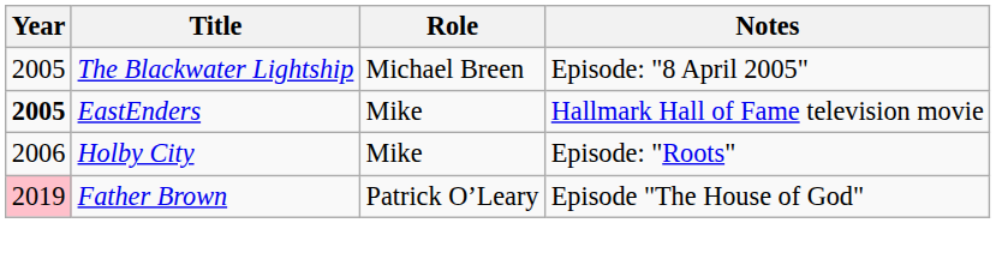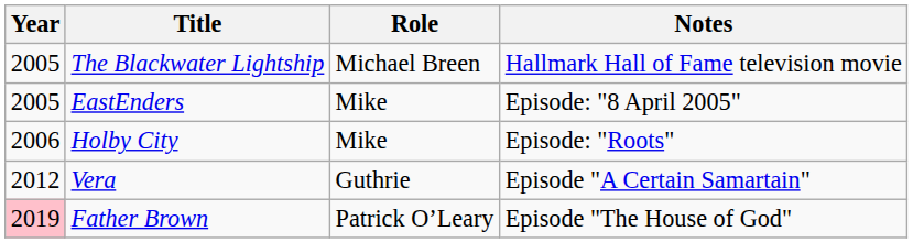 <table class="wikitable sortable">
 <tr>
 <th>Year</th>
 <th>Title</th>
 <th>Role</th>
 <th class="unsortable">Notes</th>
 </tr>
 <tr>
 <td>2005</td>
 <td><em><a href='#'>The Blackwater Lightship</a></em></td>
 <td>Michael Breen</td>
-<td>Episode: "8 April 2005"</td>
+<td><a href='#'>Hallmark Hall of Fame</a> television movie</td>
 </tr>
 <tr>
-<td><strong>2005</strong></td>
+<td>2005</td>
 <td><em><a href='#'>EastEnders</a></em></td>
 <td>Mike</td>
-<td><a href='#'>Hallmark Hall of Fame</a> television movie</td>
+<td>Episode: "8 April 2005"</td>
 </tr>
 <tr>
 <td>2006</td>
 <td><em><a href='#'>Holby City</a></em></td>
 <td>Mike</td>
 <td>Episode: "<a href='#'>Roots</a>"</td>
 </tr>
 <tr>
+<td>2012</td>
+<td><em><a href='#'>Vera</a></em></td>
+<td>Guthrie</td>
+<td>Episode "<a href='#'>A Certain Samartain</a>"</td>
+</tr>
+<tr>
 <td style="background: pink;">2019</td>
 <td><em><a href='#'>Father Brown</a></em></td>
 <td>Patrick O’Leary</td>
 <td>Episode "The House of God"</td>
 </tr>
 </table>
